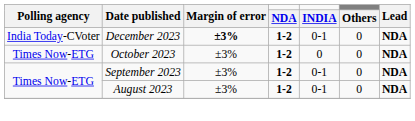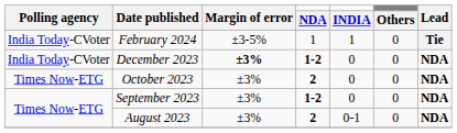 <table class="wikitable sortable" style="text-align:center;font-size:95%;line-height:16px">
 <tr>
 <th rowspan="2">Polling agency</th>
 <th rowspan="2">Date published</th>
 <th rowspan="2">Margin of error</th>
 <td bgcolor=></td>
 <td bgcolor=></td>
 <td bgcolor=grey></td>
 <th rowspan="2">Lead</th>
 </tr>
 <tr>
 <th><a href='#'>NDA</a></th>
 <th><a href='#'>INDIA</a></th>
 <th>Others</th>
 </tr>
 <tr>
 <td><a href='#'>India Today</a>-CVoter</td>
+<td><em>February 2024</em></td>
+<td>±3-5%</td>
+<td>1</td>
+<td>1</td>
+<td>0</td>
+<th><strong>Tie</strong></th>
+</tr>
+<tr>
+<td><a href='#'>India Today</a>-CVoter</td>
 <td><em>December 2023</em></td>
 <td><strong>±3%</strong></td>
 <td bgcolor=><strong>1-2</strong></td>
-<td>0-1</td>
+<td>0</td>
 <td>0</td>
 <td bgcolor=><strong>NDA</strong></td>
 </tr>
 <tr>
 <td><a href='#'>Times Now</a>-<a href='#'>ETG</a></td>
 <td><em>October 2023</em></td>
 <td>±3%</td>
-<td bgcolor=><strong>1-2</strong></td>
+<td bgcolor=><strong>2</strong></td>
 <td>0</td>
 <td>0</td>
 <td bgcolor=><strong>NDA</strong></td>
 </tr>
 <tr>
 <td rowspan="2"><a href='#'>Times Now</a>-<a href='#'>ETG</a></td>
 <td><em>September 2023</em></td>
 <td>±3%</td>
 <td bgcolor=><strong>1-2</strong></td>
-<td>0-1</td>
+<td>0</td>
 <td>0</td>
 <td bgcolor=><strong>NDA</strong></td>
 </tr>
 <tr>
 <td><em>August 2023</em></td>
 <td>±3%</td>
-<td bgcolor=><strong>1-2</strong></td>
+<td bgcolor=><strong>2</strong></td>
 <td>0-1</td>
 <td>0</td>
 <td bgcolor=><strong>NDA</strong></td>
 </tr>
 <tr>
 </tr>
 </table>
